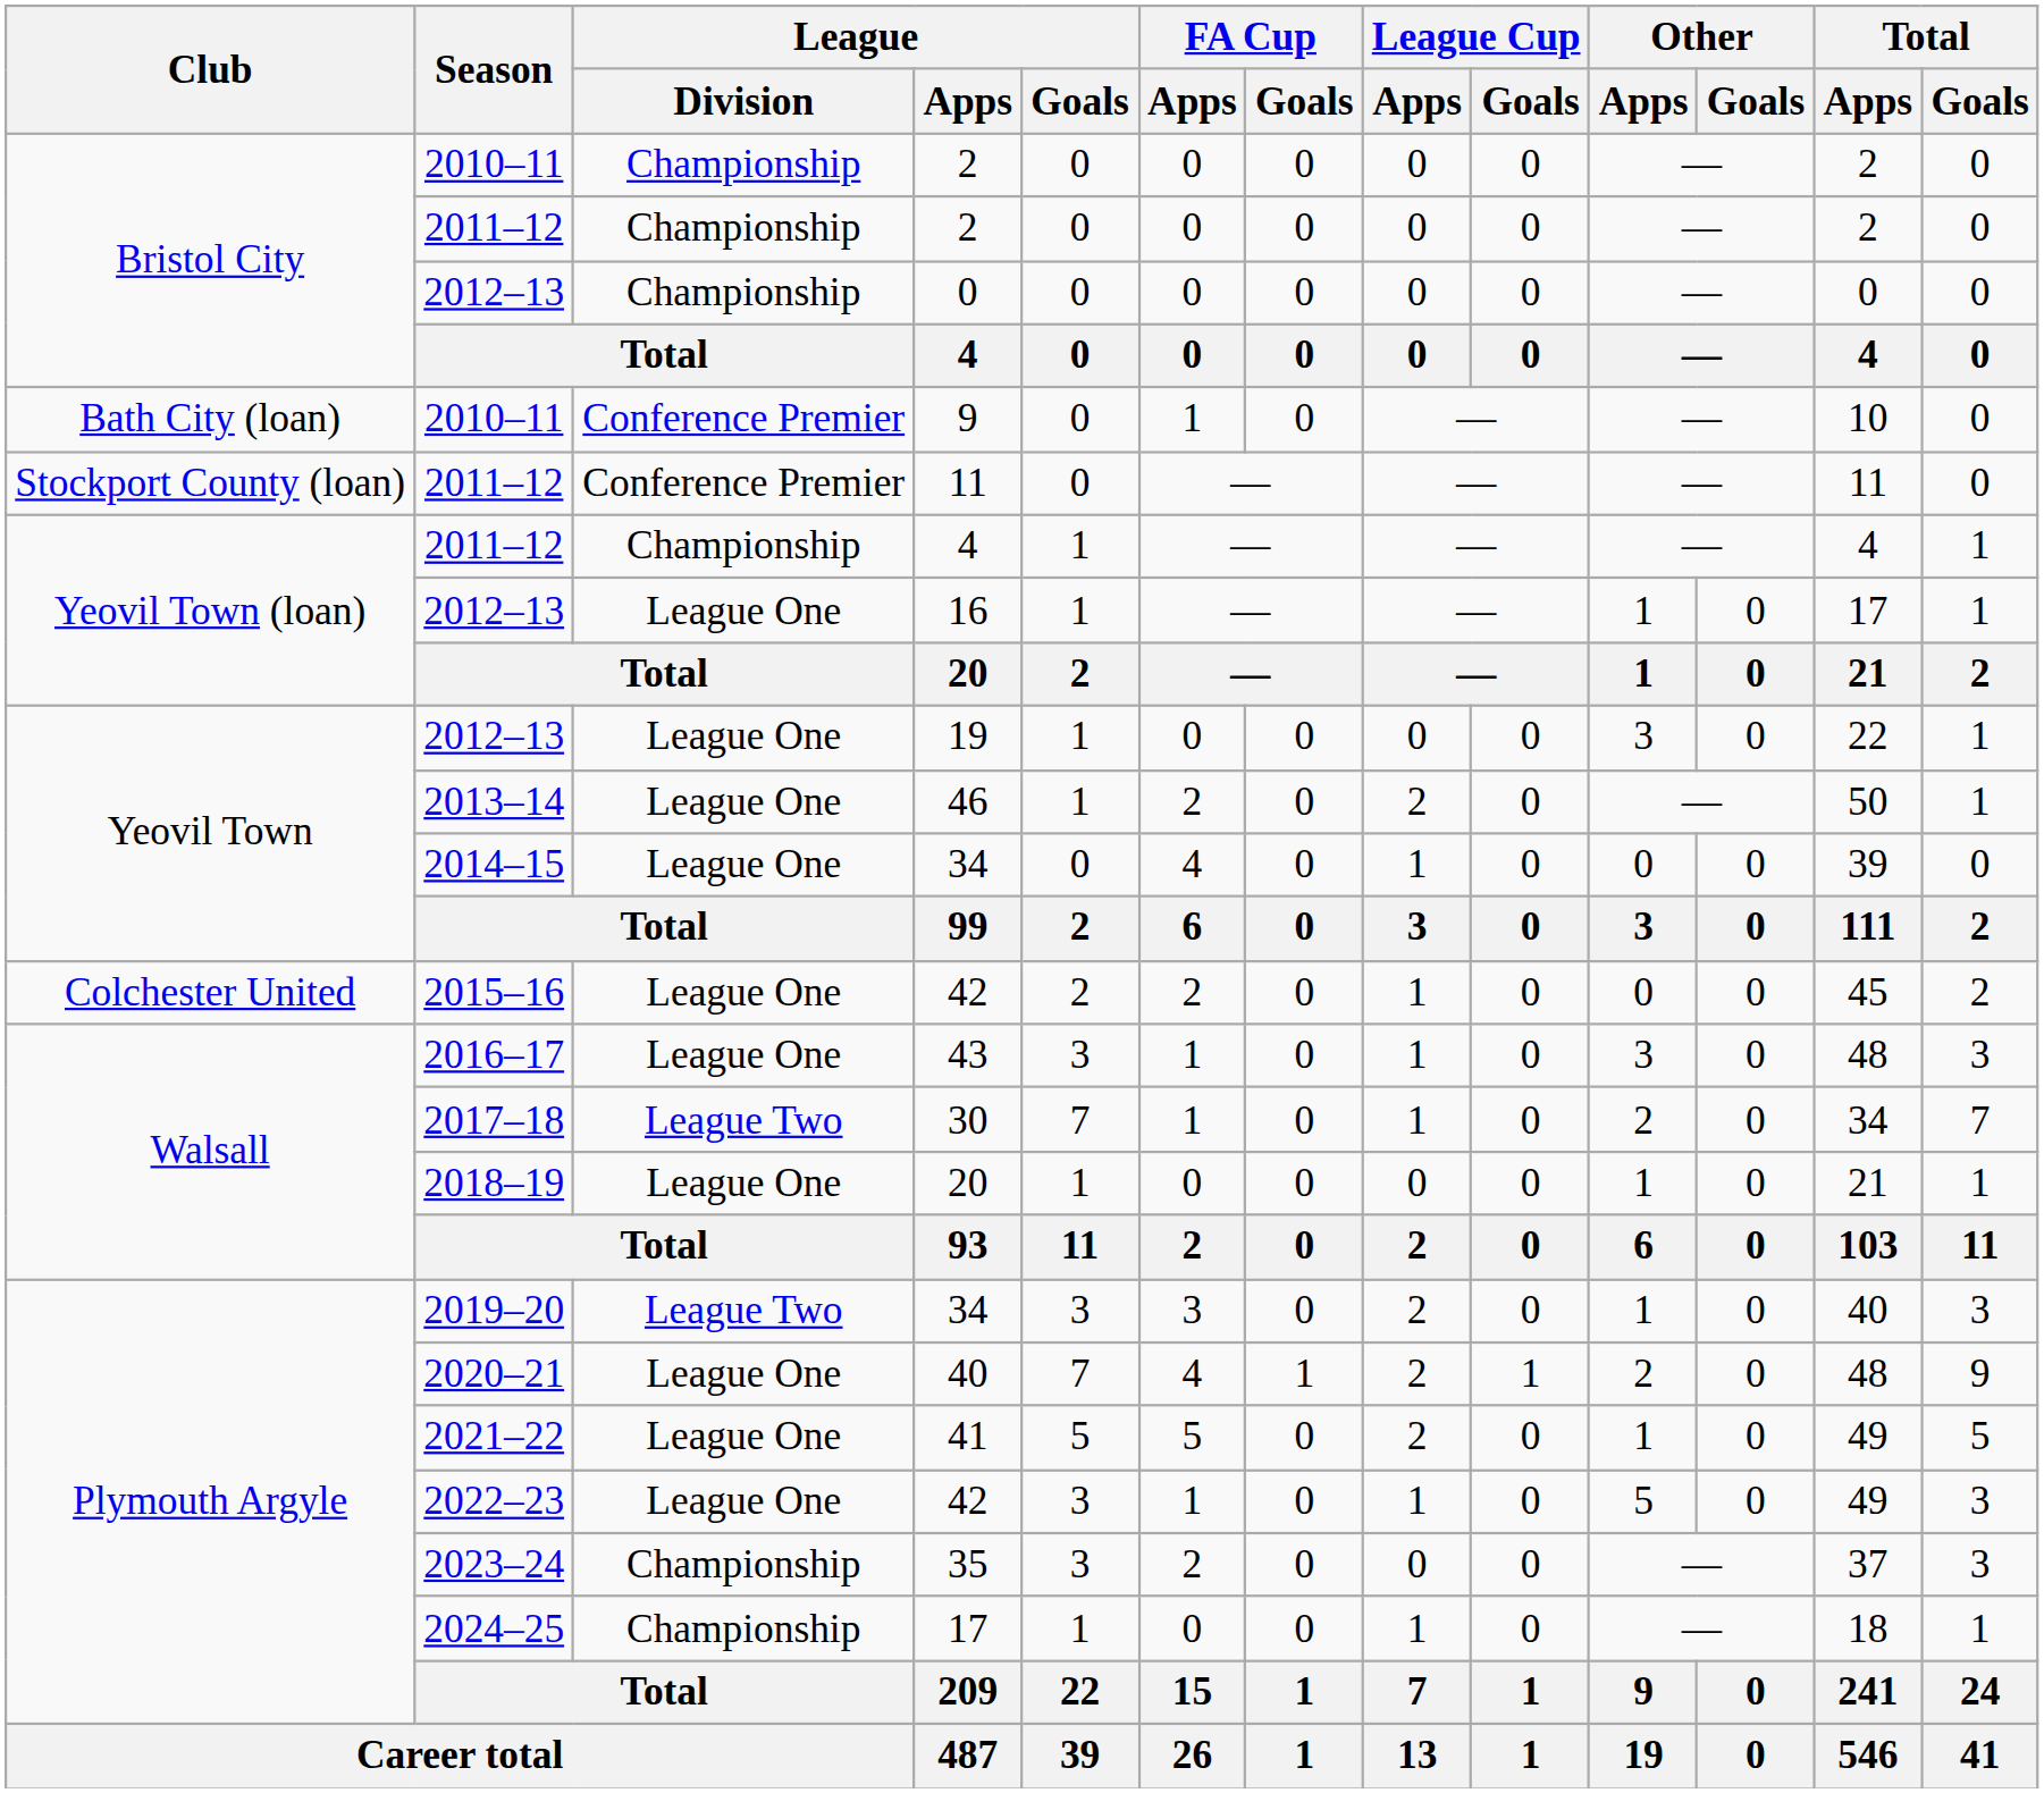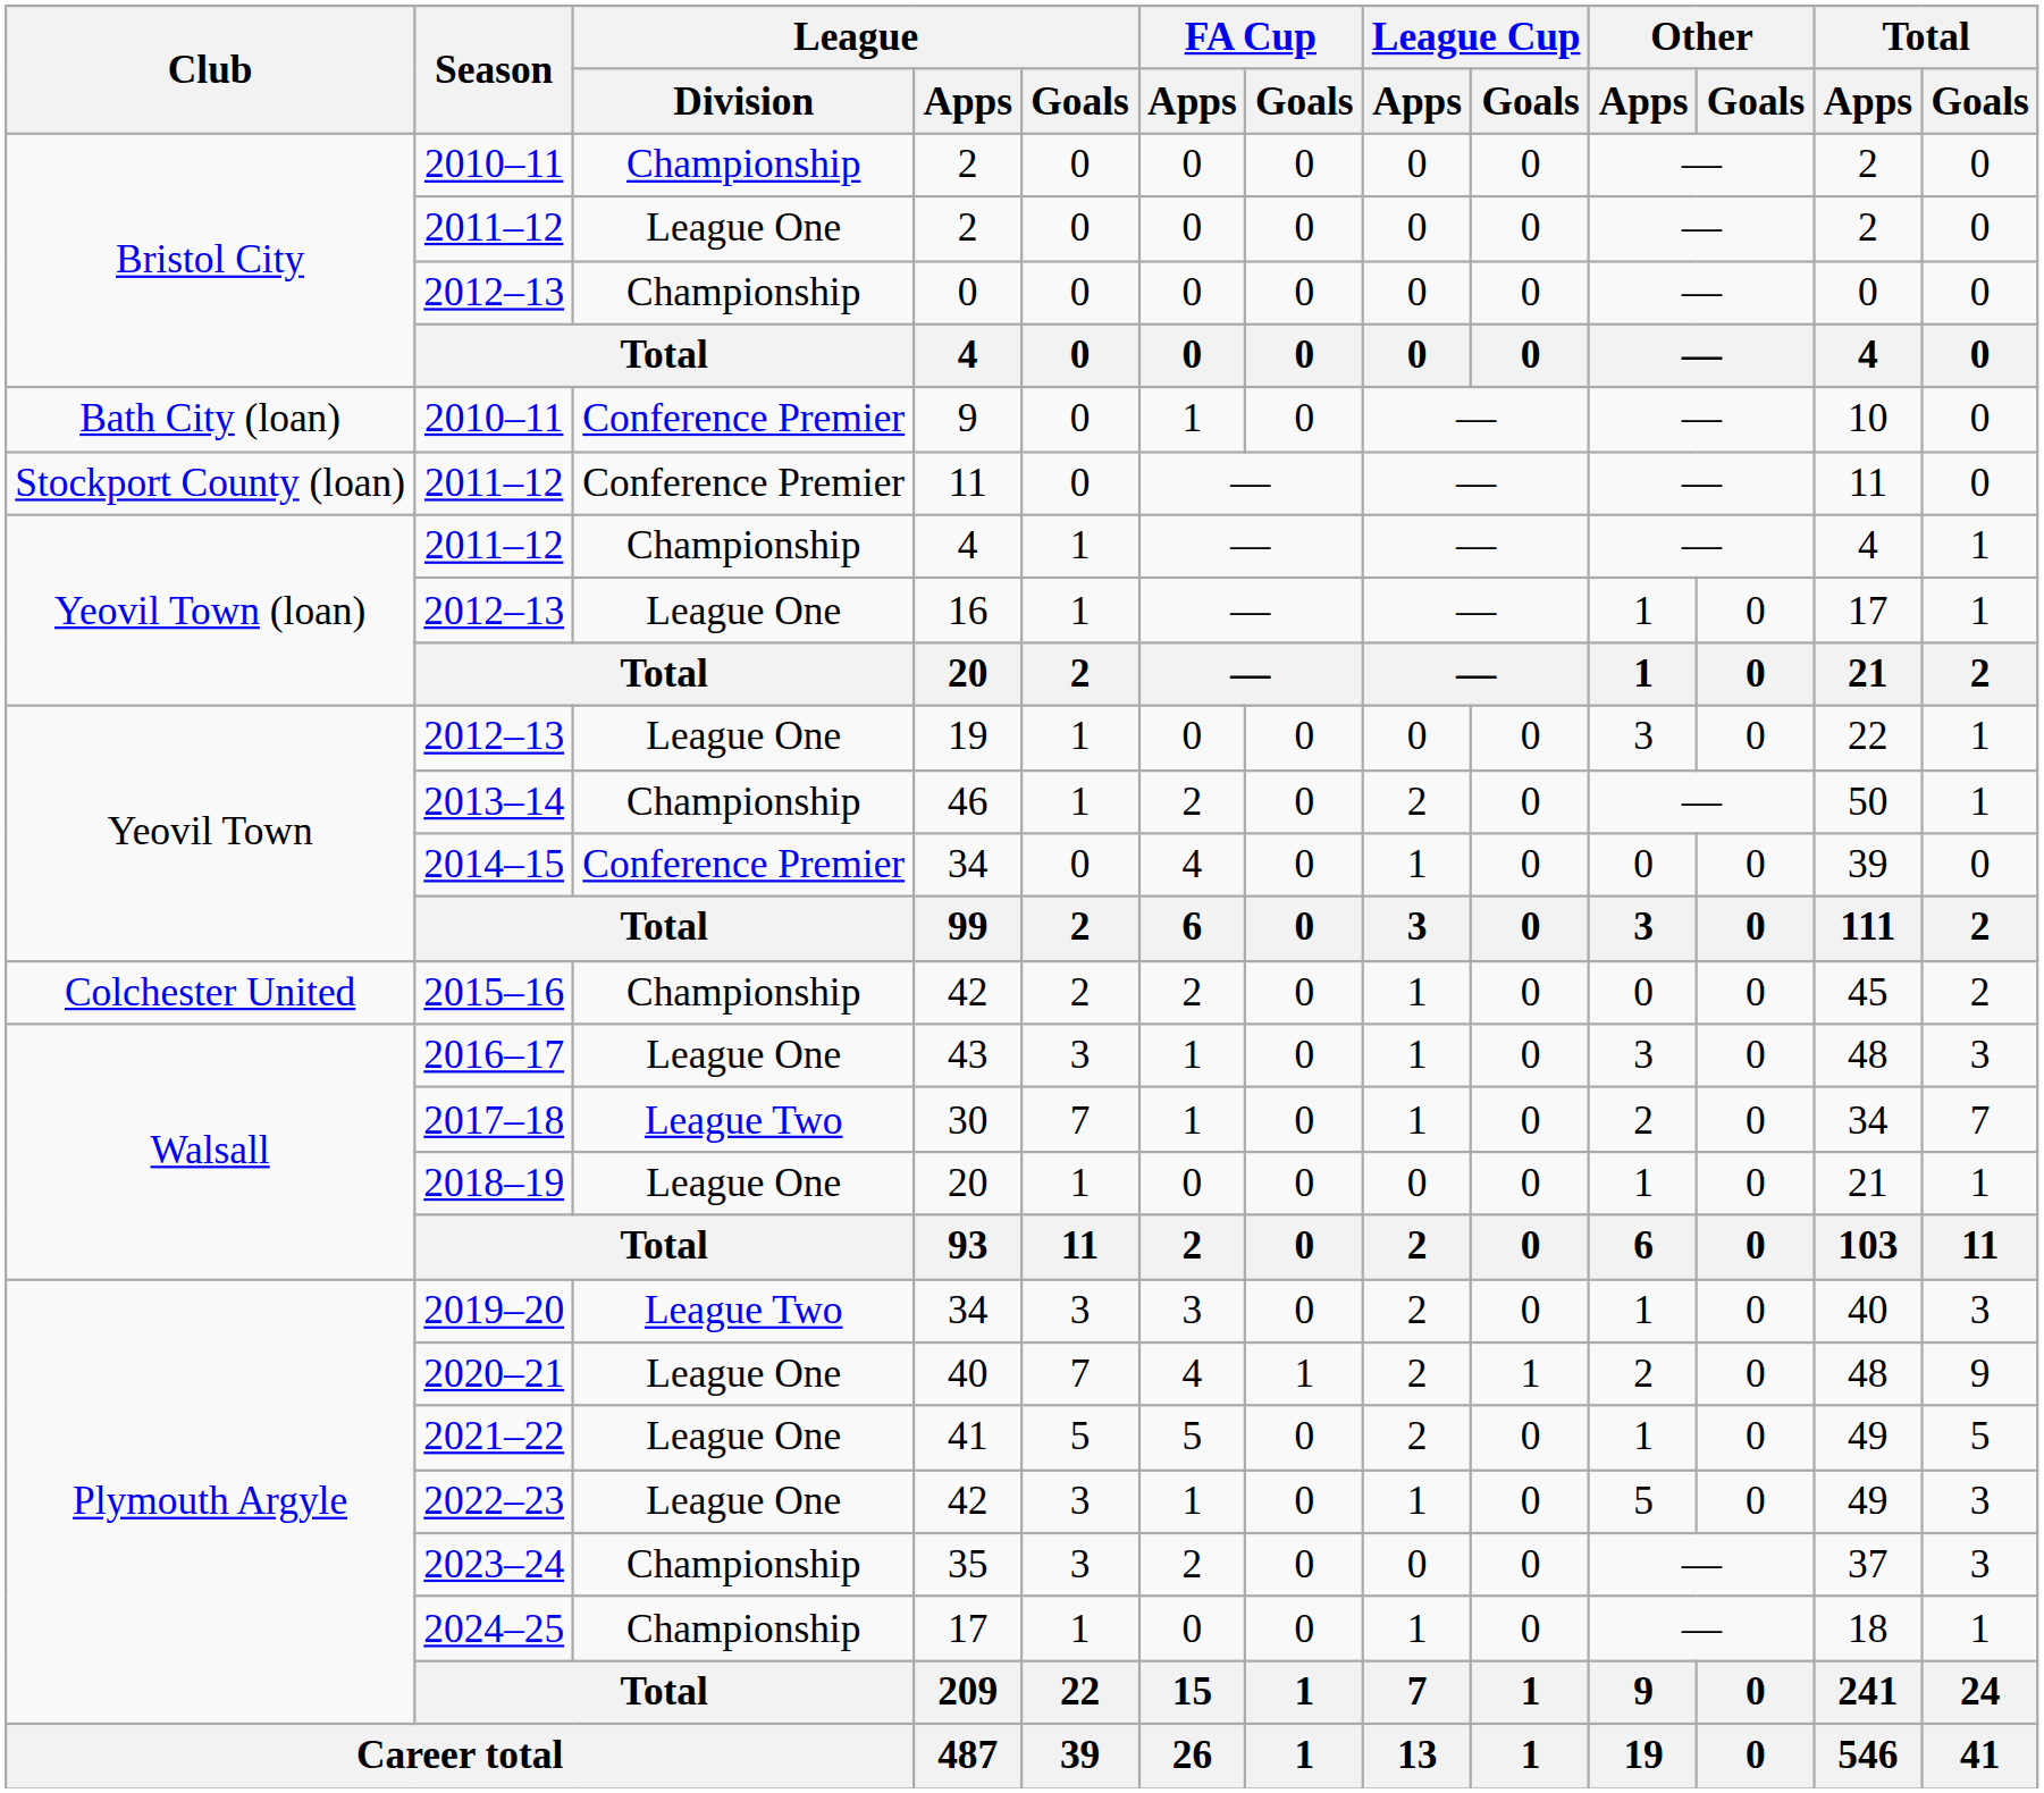 <table class="wikitable" style="text-align: center;">
 <tr>
 <th rowspan="2">Club</th>
 <th rowspan="2">Season</th>
 <th colspan="3">League</th>
 <th colspan="2"><a href='#'>FA Cup</a></th>
 <th colspan="2"><a href='#'>League Cup</a></th>
 <th colspan="2">Other</th>
 <th colspan="2">Total</th>
 </tr>
 <tr>
 <th>Division</th>
 <th>Apps</th>
 <th>Goals</th>
 <th>Apps</th>
 <th>Goals</th>
 <th>Apps</th>
 <th>Goals</th>
 <th>Apps</th>
 <th>Goals</th>
 <th>Apps</th>
 <th>Goals</th>
 </tr>
 <tr>
 <td rowspan="4"><a href='#'>Bristol City</a></td>
 <td><a href='#'>2010–11</a></td>
 <td><a href='#'>Championship</a></td>
 <td>2</td>
 <td>0</td>
 <td>0</td>
 <td>0</td>
 <td>0</td>
 <td>0</td>
 <td colspan="2">—</td>
 <td>2</td>
 <td>0</td>
 </tr>
 <tr>
 <td><a href='#'>2011–12</a></td>
-<td>Championship</td>
+<td>League One</td>
 <td>2</td>
 <td>0</td>
 <td>0</td>
 <td>0</td>
 <td>0</td>
 <td>0</td>
 <td colspan="2">—</td>
 <td>2</td>
 <td>0</td>
 </tr>
 <tr>
 <td><a href='#'>2012–13</a></td>
 <td>Championship</td>
 <td>0</td>
 <td>0</td>
 <td>0</td>
 <td>0</td>
 <td>0</td>
 <td>0</td>
 <td colspan="2">—</td>
 <td>0</td>
 <td>0</td>
 </tr>
 <tr>
 <th colspan="2">Total</th>
 <th>4</th>
 <th>0</th>
 <th>0</th>
 <th>0</th>
 <th>0</th>
 <th>0</th>
 <th colspan="2">—</th>
 <th>4</th>
 <th>0</th>
 </tr>
 <tr>
 <td><a href='#'>Bath City</a> (loan)</td>
 <td><a href='#'>2010–11</a></td>
 <td><a href='#'>Conference Premier</a></td>
 <td>9</td>
 <td>0</td>
 <td>1</td>
 <td>0</td>
 <td colspan="2">—</td>
 <td colspan="2">—</td>
 <td>10</td>
 <td>0</td>
 </tr>
 <tr>
 <td><a href='#'>Stockport County</a> (loan)</td>
 <td><a href='#'>2011–12</a></td>
 <td>Conference Premier</td>
 <td>11</td>
 <td>0</td>
 <td colspan="2">—</td>
 <td colspan="2">—</td>
 <td colspan="2">—</td>
 <td>11</td>
 <td>0</td>
 </tr>
 <tr>
 <td rowspan="3"><a href='#'>Yeovil Town</a> (loan)</td>
 <td><a href='#'>2011–12</a></td>
 <td>Championship</td>
 <td>4</td>
 <td>1</td>
 <td colspan="2">—</td>
 <td colspan="2">—</td>
 <td colspan="2">—</td>
 <td>4</td>
 <td>1</td>
 </tr>
 <tr>
 <td><a href='#'>2012–13</a></td>
 <td>League One</td>
 <td>16</td>
 <td>1</td>
 <td colspan="2">—</td>
 <td colspan="2">—</td>
 <td>1</td>
 <td>0</td>
 <td>17</td>
 <td>1</td>
 </tr>
 <tr>
 <th colspan="2">Total</th>
 <th>20</th>
 <th>2</th>
 <th colspan="2">—</th>
 <th colspan="2">—</th>
 <th>1</th>
 <th>0</th>
 <th>21</th>
 <th>2</th>
 </tr>
 <tr>
 <td rowspan="4">Yeovil Town</td>
 <td><a href='#'>2012–13</a></td>
 <td>League One</td>
 <td>19</td>
 <td>1</td>
 <td>0</td>
 <td>0</td>
 <td>0</td>
 <td>0</td>
 <td>3</td>
 <td>0</td>
 <td>22</td>
 <td>1</td>
 </tr>
 <tr>
 <td><a href='#'>2013–14</a></td>
-<td>League One</td>
+<td>Championship</td>
 <td>46</td>
 <td>1</td>
 <td>2</td>
 <td>0</td>
 <td>2</td>
 <td>0</td>
 <td colspan="2">—</td>
 <td>50</td>
 <td>1</td>
 </tr>
 <tr>
 <td><a href='#'>2014–15</a></td>
-<td>League One</td>
+<td><a href='#'>Conference Premier</a></td>
 <td>34</td>
 <td>0</td>
 <td>4</td>
 <td>0</td>
 <td>1</td>
 <td>0</td>
 <td>0</td>
 <td>0</td>
 <td>39</td>
 <td>0</td>
 </tr>
 <tr>
 <th colspan="2">Total</th>
 <th>99</th>
 <th>2</th>
 <th>6</th>
 <th>0</th>
 <th>3</th>
 <th>0</th>
 <th>3</th>
 <th>0</th>
 <th>111</th>
 <th>2</th>
 </tr>
 <tr>
 <td><a href='#'>Colchester United</a></td>
 <td><a href='#'>2015–16</a></td>
-<td>League One</td>
+<td>Championship</td>
 <td>42</td>
 <td>2</td>
 <td>2</td>
 <td>0</td>
 <td>1</td>
 <td>0</td>
 <td>0</td>
 <td>0</td>
 <td>45</td>
 <td>2</td>
 </tr>
 <tr>
 <td rowspan="4"><a href='#'>Walsall</a></td>
 <td><a href='#'>2016–17</a></td>
 <td>League One</td>
 <td>43</td>
 <td>3</td>
 <td>1</td>
 <td>0</td>
 <td>1</td>
 <td>0</td>
 <td>3</td>
 <td>0</td>
 <td>48</td>
 <td>3</td>
 </tr>
 <tr>
 <td><a href='#'>2017–18</a></td>
 <td><a href='#'>League Two</a></td>
 <td>30</td>
 <td>7</td>
 <td>1</td>
 <td>0</td>
 <td>1</td>
 <td>0</td>
 <td>2</td>
 <td>0</td>
 <td>34</td>
 <td>7</td>
 </tr>
 <tr>
 <td><a href='#'>2018–19</a></td>
 <td>League One</td>
 <td>20</td>
 <td>1</td>
 <td>0</td>
 <td>0</td>
 <td>0</td>
 <td>0</td>
 <td>1</td>
 <td>0</td>
 <td>21</td>
 <td>1</td>
 </tr>
 <tr>
 <th colspan="2">Total</th>
 <th>93</th>
 <th>11</th>
 <th>2</th>
 <th>0</th>
 <th>2</th>
 <th>0</th>
 <th>6</th>
 <th>0</th>
 <th>103</th>
 <th>11</th>
 </tr>
 <tr>
 <td rowspan="7"><a href='#'>Plymouth Argyle</a></td>
 <td><a href='#'>2019–20</a></td>
 <td><a href='#'>League Two</a></td>
 <td>34</td>
 <td>3</td>
 <td>3</td>
 <td>0</td>
 <td>2</td>
 <td>0</td>
 <td>1</td>
 <td>0</td>
 <td>40</td>
 <td>3</td>
 </tr>
 <tr>
 <td><a href='#'>2020–21</a></td>
 <td>League One</td>
 <td>40</td>
 <td>7</td>
 <td>4</td>
 <td>1</td>
 <td>2</td>
 <td>1</td>
 <td>2</td>
 <td>0</td>
 <td>48</td>
 <td>9</td>
 </tr>
 <tr>
 <td><a href='#'>2021–22</a></td>
 <td>League One</td>
 <td>41</td>
 <td>5</td>
 <td>5</td>
 <td>0</td>
 <td>2</td>
 <td>0</td>
 <td>1</td>
 <td>0</td>
 <td>49</td>
 <td>5</td>
 </tr>
 <tr>
 <td><a href='#'>2022–23</a></td>
 <td>League One</td>
 <td>42</td>
 <td>3</td>
 <td>1</td>
 <td>0</td>
 <td>1</td>
 <td>0</td>
 <td>5</td>
 <td>0</td>
 <td>49</td>
 <td>3</td>
 </tr>
 <tr>
 <td><a href='#'>2023–24</a></td>
 <td>Championship</td>
 <td>35</td>
 <td>3</td>
 <td>2</td>
 <td>0</td>
 <td>0</td>
 <td>0</td>
 <td colspan="2">—</td>
 <td>37</td>
 <td>3</td>
 </tr>
 <tr>
 <td><a href='#'>2024–25</a></td>
 <td>Championship</td>
 <td>17</td>
 <td>1</td>
 <td>0</td>
 <td>0</td>
 <td>1</td>
 <td>0</td>
 <td colspan="2">—</td>
 <td>18</td>
 <td>1</td>
 </tr>
 <tr>
 <th colspan="2">Total</th>
 <th>209</th>
 <th>22</th>
 <th>15</th>
 <th>1</th>
 <th>7</th>
 <th>1</th>
 <th>9</th>
 <th>0</th>
 <th>241</th>
 <th>24</th>
 </tr>
 <tr>
 <th colspan="3">Career total</th>
 <th>487</th>
 <th>39</th>
 <th>26</th>
 <th>1</th>
 <th>13</th>
 <th>1</th>
 <th>19</th>
 <th>0</th>
 <th>546</th>
 <th>41</th>
 </tr>
 </table>
